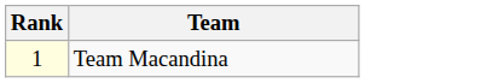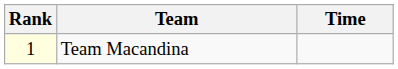 <table class="wikitable">
 <tr>
 <th>Rank</th>
 <th>Team</th>
+<th>Time</th>
 </tr>
 <tr>
 <td align=center style="background: lightyellow;">1</td>
 <td width=200> Team Macandina</td>
+<td width=76 align=right></td>
 </tr>
 </table>
